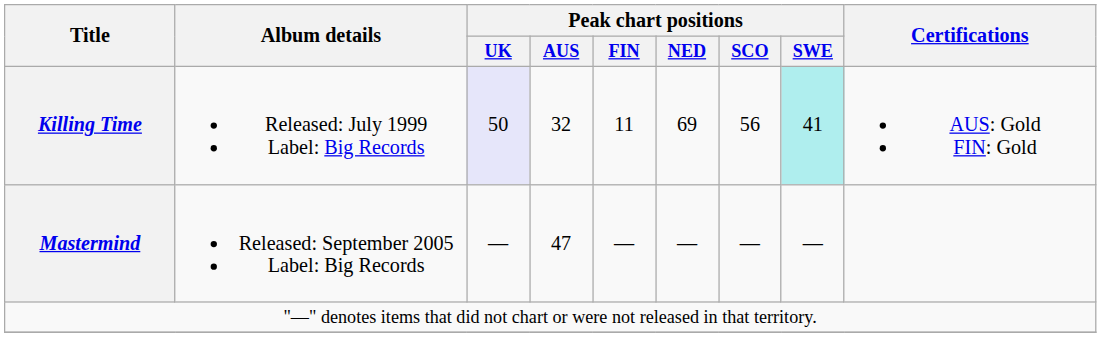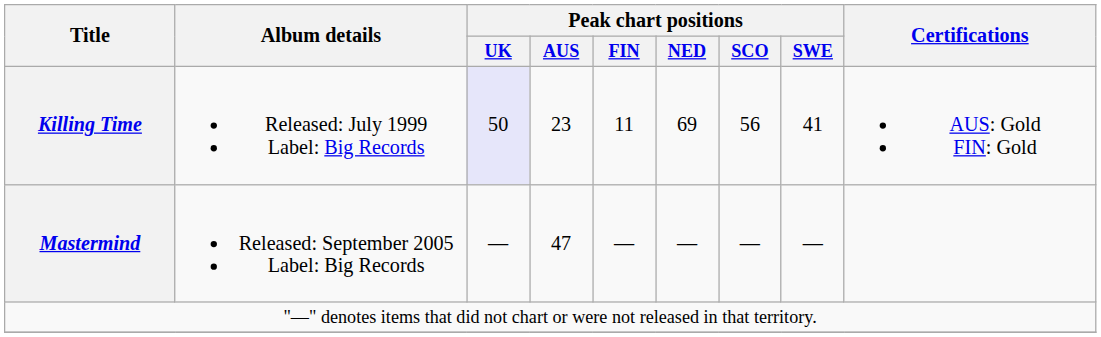 <table class="wikitable plainrowheaders" style="text-align:center;">
 <tr>
 <th scope="col" rowspan="2" style="width:8em;">Title</th>
 <th scope="col" rowspan="2" style="width:14em;">Album details</th>
 <th scope="col" colspan="6">Peak chart positions</th>
 <th rowspan="2" style="width:12em;"><a href='#'>Certifications</a></th>
 </tr>
 <tr>
 <th scope="col" style="width:3em;font-size:90%;"><a href='#'>UK</a><br></th>
 <th scope="col" style="width:3em;font-size:90%;"><a href='#'>AUS</a><br></th>
 <th scope="col" style="width:3em;font-size:90%;"><a href='#'>FIN</a><br></th>
 <th scope="col" style="width:3em;font-size:90%;"><a href='#'>NED</a><br></th>
 <th scope="col" style="width:3em;font-size:90%;"><a href='#'>SCO</a><br></th>
 <th scope="col" style="width:3em;font-size:90%;"><a href='#'>SWE</a><br></th>
 </tr>
 <tr>
 <th scope="row"><em><a href='#'>Killing Time</a></em></th>
 <td><br><ul><li>Released: July 1999</li><li>Label: <a href='#'>Big Records</a></li></ul></td>
 <td style="background: lavender;">50</td>
-<td>32</td>
+<td>23</td>
 <td>11</td>
 <td>69</td>
 <td>56</td>
-<td style="background: paleturquoise;">41</td>
+<td>41</td>
 <td><br><ul><li><a href='#'>AUS</a>: Gold</li><li><a href='#'>FIN</a>: Gold</li></ul></td>
 </tr>
 <tr>
 <th scope="row"><em><a href='#'>Mastermind</a></em></th>
 <td><br><ul><li>Released: September 2005</li><li>Label: Big Records</li></ul></td>
 <td>—</td>
 <td>47</td>
 <td>—</td>
 <td>—</td>
 <td>—</td>
 <td>—</td>
 <td></td>
 </tr>
 <tr>
 <td align="center" colspan="15" style="font-size:90%">"—" denotes items that did not chart or were not released in that territory.</td>
 </tr>
 <tr>
 </tr>
 </table>
